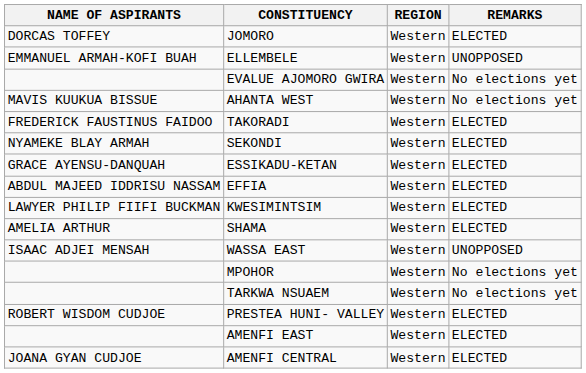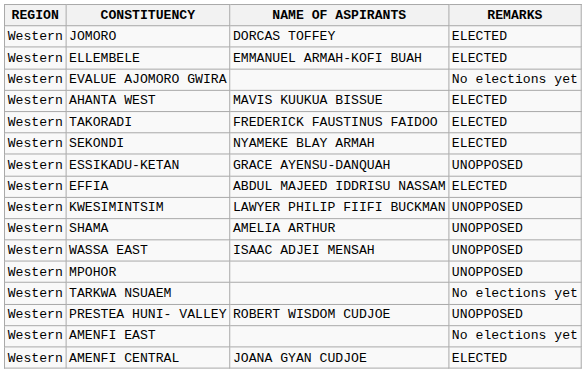 <table class="wikitable">
 <tr>
+<th>REGION</th>
+<th>CONSTITUENCY</th>
 <th>NAME OF ASPIRANTS</th>
-<th>CONSTITUENCY</th>
-<th>REGION</th>
 <th>REMARKS</th>
 </tr>
 <tr>
+<td>Western</td>
+<td>JOMORO</td>
 <td>DORCAS TOFFEY</td>
-<td>JOMORO</td>
-<td>Western</td>
 <td>ELECTED</td>
 </tr>
 <tr>
+<td>Western</td>
+<td>ELLEMBELE</td>
 <td>EMMANUEL ARMAH-KOFI BUAH</td>
-<td>ELLEMBELE</td>
+<td>ELECTED</td>
+</tr>
+<tr>
 <td>Western</td>
+<td>EVALUE AJOMORO GWIRA</td>
+<td></td>
+<td>No elections yet</td>
+</tr>
+<tr>
+<td>Western</td>
+<td>AHANTA WEST</td>
+<td>MAVIS KUUKUA BISSUE</td>
+<td>ELECTED</td>
+</tr>
+<tr>
+<td>Western</td>
+<td>TAKORADI</td>
+<td>FREDERICK FAUSTINUS FAIDOO</td>
+<td>ELECTED</td>
+</tr>
+<tr>
+<td>Western</td>
+<td>SEKONDI</td>
+<td>NYAMEKE BLAY ARMAH</td>
+<td>ELECTED</td>
+</tr>
+<tr>
+<td>Western</td>
+<td>ESSIKADU-KETAN</td>
+<td>GRACE AYENSU-DANQUAH</td>
 <td>UNOPPOSED</td>
 </tr>
 <tr>
+<td>Western</td>
+<td>EFFIA</td>
+<td>ABDUL MAJEED IDDRISU NASSAM</td>
+<td>ELECTED</td>
+</tr>
+<tr>
+<td>Western</td>
+<td>KWESIMINTSIM</td>
+<td>LAWYER PHILIP FIIFI BUCKMAN</td>
+<td>UNOPPOSED</td>
+</tr>
+<tr>
+<td>Western</td>
+<td>SHAMA</td>
+<td>AMELIA ARTHUR</td>
+<td>UNOPPOSED</td>
+</tr>
+<tr>
+<td>Western</td>
+<td>WASSA EAST</td>
+<td>ISAAC ADJEI MENSAH</td>
+<td>UNOPPOSED</td>
+</tr>
+<tr>
+<td>Western</td>
+<td>MPOHOR</td>
 <td></td>
-<td>EVALUE AJOMORO GWIRA</td>
+<td>UNOPPOSED</td>
+</tr>
+<tr>
 <td>Western</td>
+<td>TARKWA NSUAEM</td>
+<td></td>
 <td>No elections yet</td>
 </tr>
 <tr>
-<td>MAVIS KUUKUA BISSUE</td>
-<td>AHANTA WEST</td>
 <td>Western</td>
+<td>PRESTEA HUNI- VALLEY</td>
+<td>ROBERT WISDOM CUDJOE</td>
+<td>UNOPPOSED</td>
+</tr>
+<tr>
+<td>Western</td>
+<td>AMENFI EAST</td>
+<td></td>
 <td>No elections yet</td>
 </tr>
 <tr>
-<td>FREDERICK FAUSTINUS FAIDOO</td>
-<td>TAKORADI</td>
 <td>Western</td>
-<td>ELECTED</td>
-</tr>
-<tr>
-<td>NYAMEKE BLAY ARMAH</td>
-<td>SEKONDI</td>
-<td>Western</td>
-<td>ELECTED</td>
-</tr>
-<tr>
-<td>GRACE AYENSU-DANQUAH</td>
-<td>ESSIKADU-KETAN</td>
-<td>Western</td>
-<td>ELECTED</td>
-</tr>
-<tr>
-<td>ABDUL MAJEED IDDRISU NASSAM</td>
-<td>EFFIA</td>
-<td>Western</td>
-<td>ELECTED</td>
-</tr>
-<tr>
-<td>LAWYER PHILIP FIIFI BUCKMAN</td>
-<td>KWESIMINTSIM</td>
-<td>Western</td>
-<td>ELECTED</td>
-</tr>
-<tr>
-<td>AMELIA ARTHUR</td>
-<td>SHAMA</td>
-<td>Western</td>
-<td>ELECTED</td>
-</tr>
-<tr>
-<td>ISAAC ADJEI MENSAH</td>
-<td>WASSA EAST</td>
-<td>Western</td>
-<td>UNOPPOSED</td>
-</tr>
-<tr>
-<td></td>
-<td>MPOHOR</td>
-<td>Western</td>
-<td>No elections yet</td>
-</tr>
-<tr>
-<td></td>
-<td>TARKWA NSUAEM</td>
-<td>Western</td>
-<td>No elections yet</td>
-</tr>
-<tr>
-<td>ROBERT WISDOM CUDJOE</td>
-<td>PRESTEA HUNI- VALLEY</td>
-<td>Western</td>
-<td>ELECTED</td>
-</tr>
-<tr>
-<td></td>
-<td>AMENFI EAST</td>
-<td>Western</td>
-<td>ELECTED</td>
-</tr>
-<tr>
+<td>AMENFI CENTRAL</td>
 <td>JOANA GYAN CUDJOE</td>
-<td>AMENFI CENTRAL</td>
-<td>Western</td>
 <td>ELECTED</td>
 </tr>
 </table>
